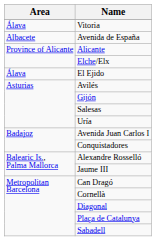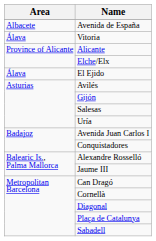 <table class = "wikitable">
 <tr>
 <th>Area</th>
 <th>Name</th>
 </tr>
 <tr>
 </tr>
 <tr style="vertical-align:top;line-height:1em;font-size:85%;">
+<td><a href='#'>Albacete</a></td>
+<td>Avenida de España</td>
+</tr>
+<tr style="vertical-align:top;line-height:1em;font-size:85%;">
 <td><a href='#'>Álava</a></td>
 <td>Vitoria</td>
-</tr>
-<tr style="vertical-align:top;line-height:1em;font-size:85%;">
-<td><a href='#'>Albacete</a></td>
-<td>Avenida de España</td>
 </tr>
 <tr style="vertical-align:top;line-height:1em;font-size:85%;">
 <td rowspan = 2><a href='#'>Province of Alicante</a></td>
 <td><a href='#'>Alicante</a></td>
 </tr>
 <tr style="vertical-align:top;line-height:1em;font-size:85%;">
 <td><a href='#'>Elche</a>/Elx</td>
 </tr>
 <tr style="vertical-align:top;line-height:1em;font-size:85%;">
 <td><a href='#'>Álava</a></td>
 <td>El Ejido</td>
 </tr>
 <tr style="vertical-align:top;line-height:1em;font-size:85%;">
 <td rowspan = 4><a href='#'>Asturias</a></td>
 <td>Avilés</td>
 </tr>
 <tr style="vertical-align:top;line-height:1em;font-size:85%;">
 <td><a href='#'>Gijón</a></td>
 </tr>
 <tr style="vertical-align:top;line-height:1em;font-size:85%;">
 <td>Salesas</td>
 </tr>
 <tr style="vertical-align:top;line-height:1em;font-size:85%;">
 <td>Uría</td>
 </tr>
 <tr style="vertical-align:top;line-height:1em;font-size:85%;">
 <td rowspan = 2><a href='#'>Badajoz</a></td>
 <td>Avenida Juan Carlos I</td>
 </tr>
 <tr style="vertical-align:top;line-height:1em;font-size:85%;">
 <td>Conquistadores</td>
 </tr>
 <tr style="vertical-align:top;line-height:1em;font-size:85%;">
 <td rowspan = 2><a href='#'>Balearic Is.</a>,<br><a href='#'>Palma Mallorca</a></td>
 <td>Alexandre Rosselló</td>
 </tr>
 <tr style="vertical-align:top;line-height:1em;font-size:85%;">
 <td>Jaume III</td>
 </tr>
 <tr style="vertical-align:top;line-height:1em;font-size:85%;">
 <td rowspan = 6><a href='#'>Metropolitan<br>Barcelona</a></td>
 <td>Can Dragó</td>
 </tr>
 <tr style="vertical-align:top;line-height:1em;font-size:85%;">
 <td>Cornellà</td>
 </tr>
 <tr style="vertical-align:top;line-height:1em;font-size:85%;">
 <td><a href='#'>Diagonal</a></td>
 </tr>
 <tr style="vertical-align:top;line-height:1em;font-size:85%;">
 <td><a href='#'>Plaça de Catalunya</a></td>
 </tr>
 <tr style="vertical-align:top;line-height:1em;font-size:85%;">
 <td><a href='#'>Sabadell</a></td>
 </tr>
 </table>
